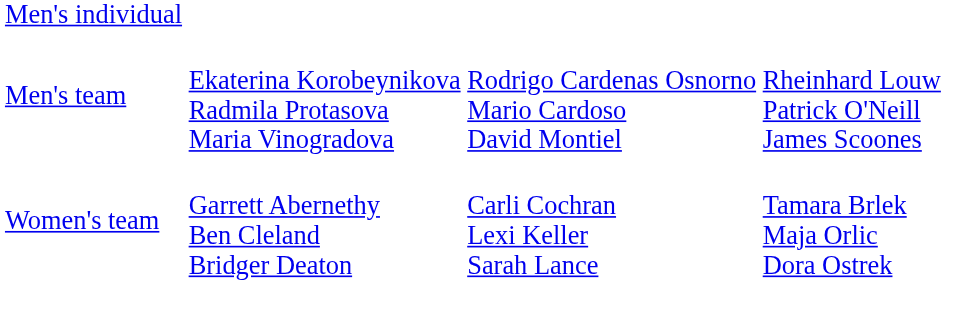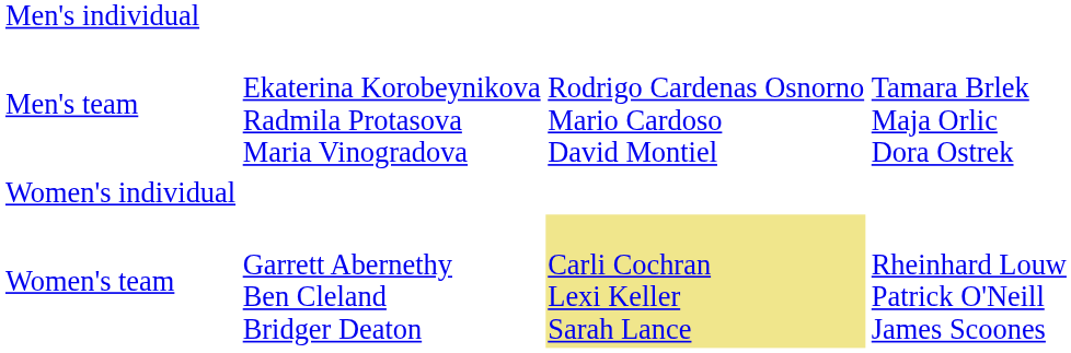 <table>
 <tr>
 <td><a href='#'>Men's individual</a></td>
 <td></td>
 <td></td>
 <td></td>
 <td></td>
 </tr>
 <tr>
 <td><a href='#'>Men's team</a></td>
 <td><br><a href='#'>Ekaterina Korobeynikova</a><br><a href='#'>Radmila Protasova</a><br><a href='#'>Maria Vinogradova</a></td>
 <td><br><a href='#'>Rodrigo Cardenas Osnorno</a><br><a href='#'>Mario Cardoso</a><br><a href='#'>David Montiel</a></td>
-<td><br><a href='#'>Rheinhard Louw</a><br><a href='#'>Patrick O'Neill</a><br><a href='#'>James Scoones</a></td>
+<td><br><a href='#'>Tamara Brlek</a><br><a href='#'>Maja Orlic</a><br><a href='#'>Dora Ostrek</a></td>
+<td></td>
+</tr>
+<tr>
+<td><a href='#'>Women's individual</a></td>
+<td></td>
+<td></td>
+<td></td>
 <td></td>
 </tr>
 <tr>
 <td><a href='#'>Women's team</a></td>
 <td><br><a href='#'>Garrett Abernethy</a><br><a href='#'>Ben Cleland</a><br><a href='#'>Bridger Deaton</a></td>
-<td><br><a href='#'>Carli Cochran</a><br><a href='#'>Lexi Keller</a><br><a href='#'>Sarah Lance</a></td>
-<td><br><a href='#'>Tamara Brlek</a><br><a href='#'>Maja Orlic</a><br><a href='#'>Dora Ostrek</a></td>
+<td style="background: khaki;"><br><a href='#'>Carli Cochran</a><br><a href='#'>Lexi Keller</a><br><a href='#'>Sarah Lance</a></td>
+<td><br><a href='#'>Rheinhard Louw</a><br><a href='#'>Patrick O'Neill</a><br><a href='#'>James Scoones</a></td>
 <td></td>
 </tr>
 </table>
